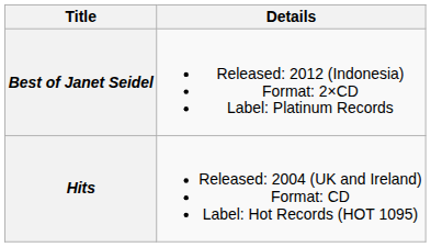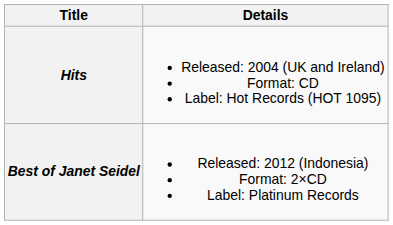 <table class="wikitable plainrowheaders" style="text-align:center;" border="1">
 <tr>
 <th>Title</th>
 <th>Details</th>
 </tr>
 <tr>
+<th scope="row"><em>Hits</em></th>
+<td><br><ul><li>Released: 2004 (UK and Ireland)</li><li>Format: CD</li><li>Label: Hot Records (HOT 1095)</li></ul></td>
+</tr>
+<tr>
 <th scope="row"><em>Best of Janet Seidel</em></th>
 <td><br><ul><li>Released: 2012 (Indonesia)</li><li>Format: 2×CD</li><li>Label: Platinum Records</li></ul></td>
 </tr>
-<tr>
-<th scope="row"><em>Hits</em></th>
-<td><br><ul><li>Released: 2004 (UK and Ireland)</li><li>Format: CD</li><li>Label: Hot Records (HOT 1095)</li></ul></td>
-</tr>
 </table>
